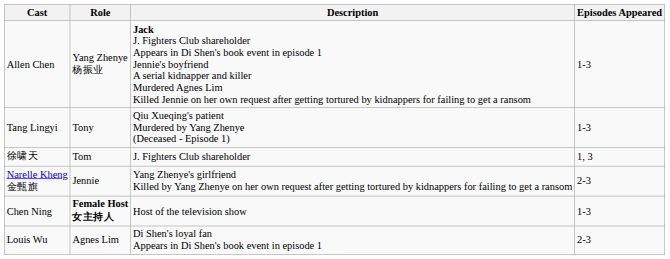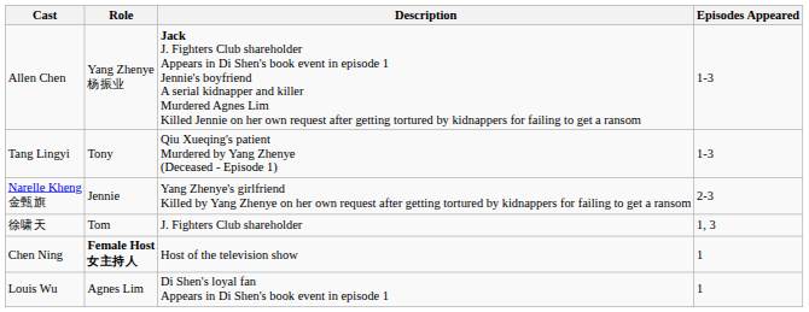 <table class="wikitable">
 <tr>
 <th>Cast</th>
 <th>Role</th>
 <th>Description</th>
 <th>Episodes Appeared</th>
 </tr>
 <tr>
 <td>Allen Chen</td>
 <td>Yang Zhenye<br> 杨振业</td>
 <td><strong>Jack</strong><br> J. Fighters Club shareholder <br> Appears in Di Shen's book event in episode 1 <br> Jennie's boyfriend <br> A serial kidnapper and killer <br> Murdered Agnes Lim <br> Killed Jennie on her own request after getting tortured by kidnappers for failing to get a ransom <br></td>
 <td>1-3</td>
 </tr>
 <tr>
 <td>Tang Lingyi</td>
 <td>Tony</td>
 <td>Qiu Xueqing's patient <br> Murdered by Yang Zhenye <br> (Deceased - Episode 1)</td>
 <td>1-3</td>
 </tr>
 <tr>
+<td><a href='#'>Narelle Kheng</a><br> 金甄旗</td>
+<td>Jennie</td>
+<td>Yang Zhenye's girlfriend <br> Killed by Yang Zhenye on her own request after getting tortured by kidnappers for failing to get a ransom</td>
+<td>2-3</td>
+</tr>
+<tr>
 <td>徐啸天</td>
 <td>Tom</td>
 <td>J. Fighters Club shareholder</td>
 <td>1, 3</td>
 </tr>
 <tr>
-<td><a href='#'>Narelle Kheng</a><br> 金甄旗</td>
-<td>Jennie</td>
-<td>Yang Zhenye's girlfriend <br> Killed by Yang Zhenye on her own request after getting tortured by kidnappers for failing to get a ransom</td>
-<td>2-3</td>
-</tr>
-<tr>
 <td>Chen Ning</td>
 <td><strong>Female Host<br> 女主持人</strong></td>
 <td>Host of the television show</td>
-<td>1-3</td>
+<td>1</td>
 </tr>
 <tr>
 <td>Louis Wu</td>
 <td>Agnes Lim</td>
 <td>Di Shen's loyal fan <br> Appears in Di Shen's book event in episode 1</td>
-<td>2-3</td>
+<td>1</td>
 </tr>
 </table>
